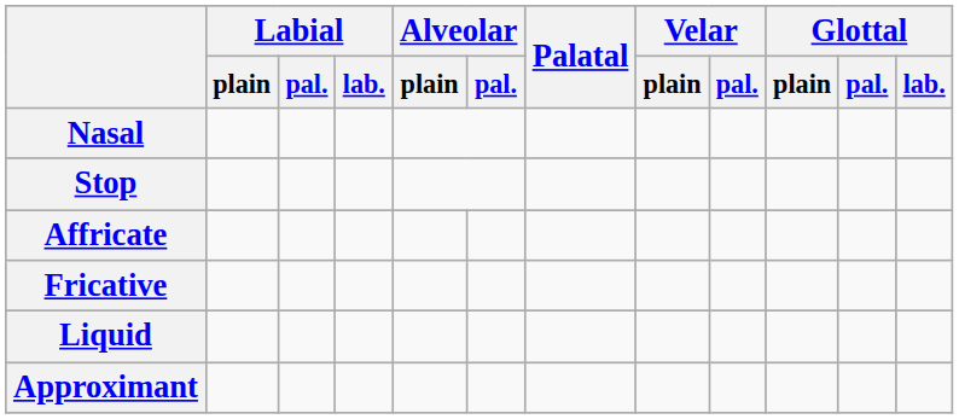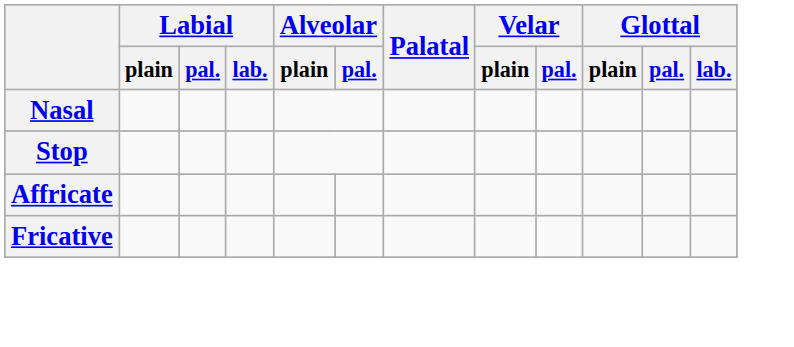 <table class="wikitable" style="text-align:center">
 <tr>
 <th rowspan="2"></th>
 <th colspan="3"><a href='#'>Labial</a></th>
 <th colspan="2"><a href='#'>Alveolar</a></th>
 <th rowspan="2"><a href='#'>Palatal</a></th>
 <th colspan="2"><a href='#'>Velar</a></th>
 <th colspan="3"><a href='#'>Glottal</a></th>
 </tr>
 <tr>
 <th><small>plain</small></th>
 <th><small><a href='#'>pal.</a></small></th>
 <th><small><a href='#'>lab.</a></small></th>
 <th><small>plain</small></th>
 <th><small><a href='#'>pal.</a></small></th>
 <th><small>plain</small></th>
 <th><small><a href='#'>pal.</a></small></th>
 <th><small>plain</small></th>
 <th><small><a href='#'>pal.</a></small></th>
 <th><small><a href='#'>lab.</a></small></th>
 </tr>
 <tr align="center">
 <th><a href='#'>Nasal</a></th>
 <td></td>
 <td></td>
 <td></td>
 <td colspan="2"></td>
 <td></td>
 <td></td>
 <td></td>
 <td></td>
 <td></td>
 <td></td>
 </tr>
 <tr align="center">
 <th><a href='#'>Stop</a></th>
 <td></td>
 <td></td>
 <td></td>
 <td colspan="2"></td>
 <td></td>
 <td></td>
 <td></td>
 <td></td>
 <td></td>
 <td></td>
 </tr>
 <tr>
 <th><a href='#'>Affricate</a></th>
 <td></td>
 <td></td>
 <td></td>
 <td></td>
 <td></td>
 <td></td>
 <td></td>
 <td></td>
 <td></td>
 <td></td>
 <td></td>
 </tr>
 <tr align="center">
 <th><a href='#'>Fricative</a></th>
 <td></td>
 <td></td>
 <td></td>
 <td></td>
 <td></td>
 <td></td>
 <td></td>
 <td></td>
 <td></td>
 <td></td>
 <td></td>
 </tr>
-<tr align="center">
-<th><a href='#'>Liquid</a></th>
-<td></td>
-<td></td>
-<td></td>
-<td></td>
-<td></td>
-<td></td>
-<td></td>
-<td></td>
-<td></td>
-<td></td>
-<td></td>
-</tr>
-<tr>
-<th><a href='#'>Approximant</a></th>
-<td></td>
-<td></td>
-<td></td>
-<td></td>
-<td></td>
-<td></td>
-<td></td>
-<td></td>
-<td></td>
-<td></td>
-<td></td>
-</tr>
 </table>
